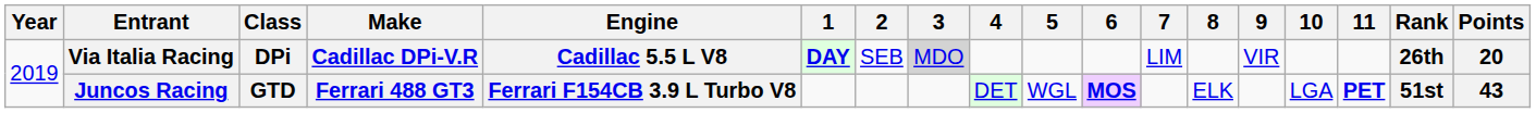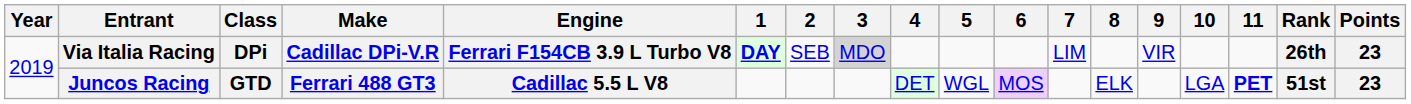 <table class="wikitable" style="text-align:center; font-size:90%">
 <tr>
 <th>Year</th>
 <th>Entrant</th>
 <th>Class</th>
 <th>Make</th>
 <th>Engine</th>
 <th>1</th>
 <th>2</th>
 <th>3</th>
 <th>4</th>
 <th>5</th>
 <th>6</th>
 <th>7</th>
 <th>8</th>
 <th>9</th>
 <th>10</th>
 <th>11</th>
 <th>Rank</th>
 <th>Points</th>
 </tr>
 <tr>
 <td rowspan=2><a href='#'>2019</a></td>
 <th>Via Italia Racing</th>
 <th>DPi</th>
 <th><a href='#'>Cadillac DPi-V.R</a></th>
-<th><a href='#'>Cadillac</a> 5.5 L V8</th>
+<th><a href='#'>Ferrari F154CB</a> 3.9 L Turbo V8</th>
 <td style="background:#DFFFDF;"><strong><a href='#'>DAY</a></strong><br></td>
 <td><a href='#'>SEB</a></td>
 <td style="background: lightgrey;"><a href='#'>MDO</a></td>
 <td></td>
 <td></td>
 <td></td>
 <td><a href='#'>LIM</a></td>
 <td></td>
 <td><a href='#'>VIR</a></td>
 <td></td>
 <td></td>
 <th>26th</th>
-<th>20</th>
+<th>23</th>
 </tr>
 <tr>
 <th><a href='#'>Juncos Racing</a></th>
 <th>GTD</th>
 <th><a href='#'>Ferrari 488 GT3</a></th>
-<th><a href='#'>Ferrari F154CB</a> 3.9 L Turbo V8</th>
+<th><a href='#'>Cadillac</a> 5.5 L V8</th>
 <td></td>
 <td></td>
 <td></td>
 <td style="background:#DFFFDF;"><a href='#'>DET</a><br></td>
 <td><a href='#'>WGL</a></td>
-<td style="background:#EFCFFF;"><strong><a href='#'>MOS</a><br></strong></td>
+<td style="background:#EFCFFF;"><a href='#'>MOS</a><br></td>
 <td></td>
 <td><a href='#'>ELK</a></td>
 <td></td>
 <td><a href='#'>LGA</a></td>
 <td><strong><a href='#'>PET</a></strong></td>
 <th>51st</th>
-<th>43</th>
+<th>23</th>
 </tr>
 </table>
